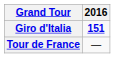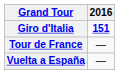 <table class="wikitable plainrowheaders">
 <tr>
 <th scope="col"><a href='#'>Grand Tour</a></th>
 <th scope="col">2016</th>
 </tr>
 <tr style="text-align:center;">
 <th scope="row"> <a href='#'>Giro d'Italia</a></th>
 <td><strong><a href='#'>151</a></strong></td>
 </tr>
 <tr style="text-align:center;">
 <th scope="row"> <a href='#'>Tour de France</a></th>
 <td>—</td>
 </tr>
+<tr style="text-align:center;">
+<th scope="row"> <a href='#'>Vuelta a España</a></th>
+<td>—</td>
+</tr>
 </table>
